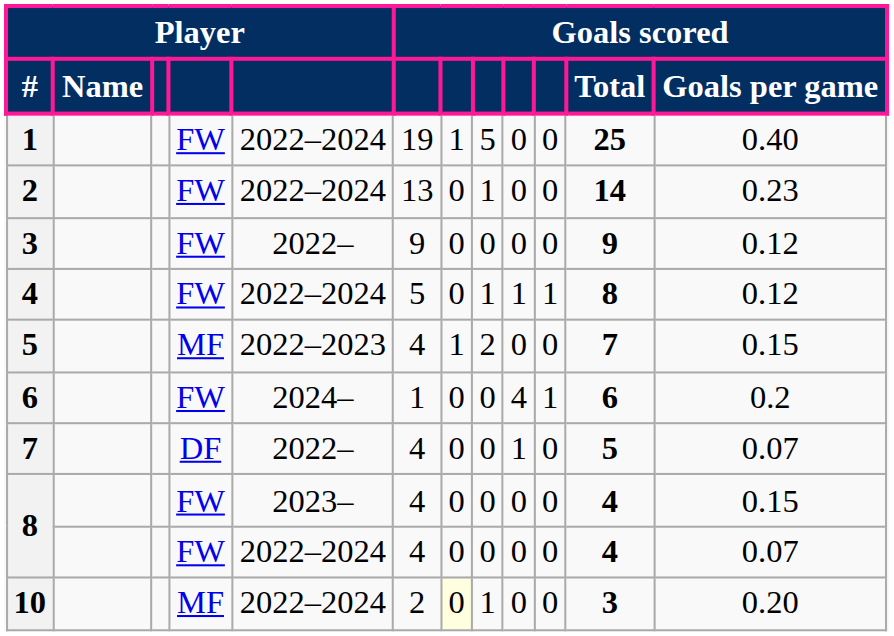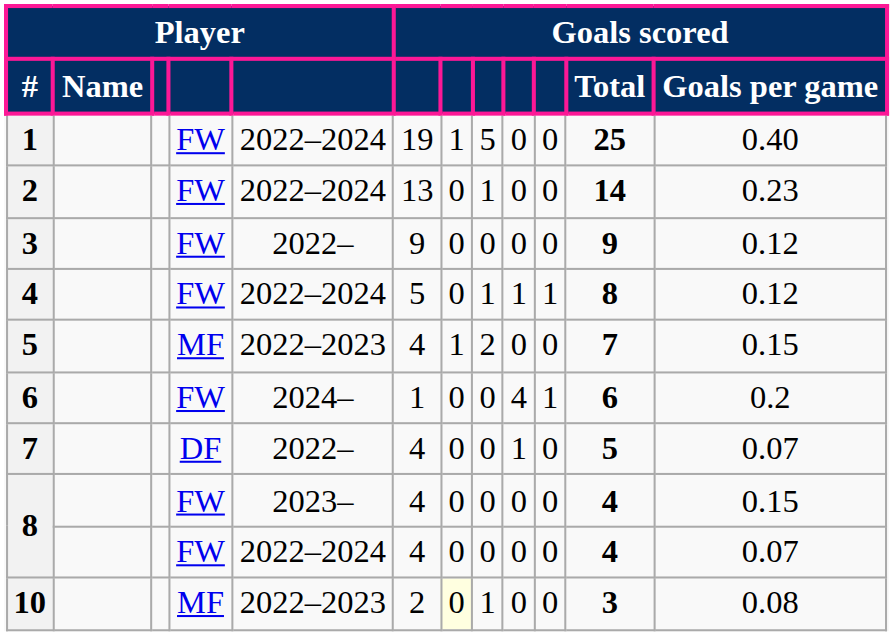 <table class="wikitable sortable" style="text-align:center;">
 <tr>
 <th colspan="5" style="background:#032E62; color:white; border:2px solid #FC1896;" scope="colgroup">Player</th>
 <th colspan="7" style="background:#032E62; color:white; border:2px solid #FC1896;" scope="colgroup">Goals scored</th>
 </tr>
 <tr>
 <th style="background:#032E62; color:white; border:2px solid #FC1896;" scope="col">#</th>
 <th style="background:#032E62; color:white; border:2px solid #FC1896;" scope="col">Name</th>
 <th style="background:#032E62; color:white; border:2px solid #FC1896;" scope="col"></th>
 <th style="background:#032E62; color:white; border:2px solid #FC1896;" scope="col"></th>
 <th style="background:#032E62; color:white; border:2px solid #FC1896;" scope="col"></th>
 <th style="background:#032E62; color:white; border:2px solid #FC1896;" scope="col"></th>
 <th style="background:#032E62; color:white; border:2px solid #FC1896;" scope="col"></th>
 <th style="background:#032E62; color:white; border:2px solid #FC1896;" scope="col"></th>
 <th style="background:#032E62; color:white; border:2px solid #FC1896;" scope="col"></th>
 <th style="background:#032E62; color:white; border:2px solid #FC1896;" scope="col"></th>
 <th style="background:#032E62; color:white; border:2px solid #FC1896;" scope="col">Total</th>
 <th style="background:#032E62; color:white; border:2px solid #FC1896;" scope="col">Goals per game</th>
 </tr>
 <tr>
 <th scope="row">1</th>
 <td align="left"></td>
 <td></td>
 <td><a href='#'>FW</a></td>
 <td>2022–2024</td>
 <td>19</td>
 <td>1</td>
 <td>5</td>
 <td>0</td>
 <td>0</td>
 <td><strong>25</strong></td>
 <td>0.40</td>
 </tr>
 <tr>
 <th scope="row">2</th>
 <td align="left"></td>
 <td></td>
 <td><a href='#'>FW</a></td>
 <td>2022–2024</td>
 <td>13</td>
 <td>0</td>
 <td>1</td>
 <td>0</td>
 <td>0</td>
 <td><strong>14</strong></td>
 <td>0.23</td>
 </tr>
 <tr>
 <th scope="row">3</th>
 <td align="left"><strong></strong></td>
 <td></td>
 <td><a href='#'>FW</a></td>
 <td>2022–</td>
 <td>9</td>
 <td>0</td>
 <td>0</td>
 <td>0</td>
 <td>0</td>
 <td><strong>9</strong></td>
 <td>0.12</td>
 </tr>
 <tr>
 <th scope="row">4</th>
 <td align="left"></td>
 <td></td>
 <td><a href='#'>FW</a></td>
 <td>2022–2024</td>
 <td>5</td>
 <td>0</td>
 <td>1</td>
 <td>1</td>
 <td>1</td>
 <td><strong>8</strong></td>
 <td>0.12</td>
 </tr>
 <tr>
 <th scope="row">5</th>
 <td align="left"></td>
 <td></td>
 <td><a href='#'>MF</a></td>
 <td>2022–2023</td>
 <td>4</td>
 <td>1</td>
 <td>2</td>
 <td>0</td>
 <td>0</td>
 <td><strong>7</strong></td>
 <td>0.15</td>
 </tr>
 <tr>
 <th scope="row">6</th>
 <td align="left"><strong></strong></td>
 <td></td>
 <td><a href='#'>FW</a></td>
 <td>2024–</td>
 <td>1</td>
 <td>0</td>
 <td>0</td>
 <td>4</td>
 <td>1</td>
 <td><strong>6</strong></td>
 <td>0.2</td>
 </tr>
 <tr>
 <th scope="row">7</th>
 <td align="left"><strong></strong></td>
 <td></td>
 <td><a href='#'>DF</a></td>
 <td>2022–</td>
 <td>4</td>
 <td>0</td>
 <td>0</td>
 <td>1</td>
 <td>0</td>
 <td><strong>5</strong></td>
 <td>0.07</td>
 </tr>
 <tr>
 <th rowspan="2">8</th>
 <td align="left"><strong></strong></td>
 <td></td>
 <td><a href='#'>FW</a></td>
 <td>2023–</td>
 <td>4</td>
 <td>0</td>
 <td>0</td>
 <td>0</td>
 <td>0</td>
 <td><strong>4</strong></td>
 <td>0.15</td>
 </tr>
 <tr>
 <td align="left"></td>
 <td></td>
 <td><a href='#'>FW</a></td>
 <td>2022–2024</td>
 <td>4</td>
 <td>0</td>
 <td>0</td>
 <td>0</td>
 <td>0</td>
 <td><strong>4</strong></td>
 <td>0.07</td>
 </tr>
 <tr>
 <th scope="row">10</th>
 <td align="left"></td>
 <td></td>
 <td><a href='#'>MF</a></td>
-<td>2022–2024</td>
+<td>2022–2023</td>
 <td>2</td>
 <td style="background: lightyellow;">0</td>
 <td>1</td>
 <td>0</td>
 <td>0</td>
 <td><strong>3</strong></td>
-<td>0.20</td>
+<td>0.08</td>
 </tr>
 </table>
